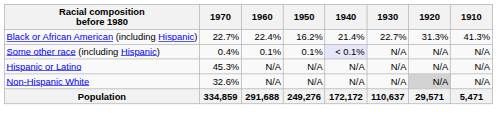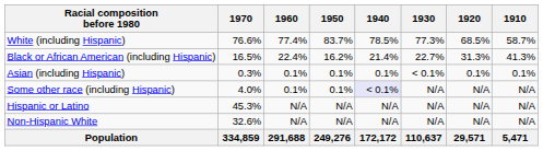 <table class="wikitable collapsible collapsed" style="font-size: 90%; text-align: right;">
 <tr>
 <th>Racial composition<br>before 1980</th>
 <th style="width: 4em;">1970</th>
 <th style="width: 4em;">1960</th>
 <th style="width: 4em;">1950</th>
 <th style="width: 4em;">1940</th>
 <th style="width: 4em;">1930</th>
 <th style="width: 4em;">1920</th>
 <th style="width: 4em;">1910</th>
 </tr>
 <tr>
+<td align="left"><a href='#'>White</a> (including <a href='#'>Hispanic</a>)</td>
+<td>76.6%</td>
+<td>77.4%</td>
+<td>83.7%</td>
+<td>78.5%</td>
+<td>77.3%</td>
+<td>68.5%</td>
+<td>58.7%</td>
+</tr>
+<tr>
 <td align="left"><a href='#'>Black or African American</a> (including <a href='#'>Hispanic</a>)</td>
-<td>22.7%</td>
+<td>16.5%</td>
 <td>22.4%</td>
 <td>16.2%</td>
 <td>21.4%</td>
 <td>22.7%</td>
 <td>31.3%</td>
 <td>41.3%</td>
 </tr>
 <tr>
+<td align="left"><a href='#'>Asian</a>  (including <a href='#'>Hispanic</a>)</td>
+<td>0.3%</td>
+<td>0.1%</td>
+<td>0.1%</td>
+<td>0.1%</td>
+<td>< 0.1%</td>
+<td>0.1%</td>
+<td>0.1%</td>
+</tr>
+<tr>
 <td align="left"><a href='#'>Some other race</a> (including <a href='#'>Hispanic</a>)</td>
-<td>0.4%</td>
+<td>4.0%</td>
 <td>0.1%</td>
 <td>0.1%</td>
 <td style="background: lavender;">< 0.1%</td>
 <td>N/A</td>
 <td>N/A</td>
 <td>N/A</td>
 </tr>
 <tr>
 <td align="left"><a href='#'>Hispanic or Latino</a></td>
 <td>45.3%</td>
 <td>N/A</td>
 <td>N/A</td>
 <td>N/A</td>
 <td>N/A</td>
 <td>N/A</td>
 <td>N/A</td>
 </tr>
 <tr>
 <td align="left"><a href='#'>Non-Hispanic White</a></td>
 <td>32.6%</td>
 <td>N/A</td>
 <td>N/A</td>
 <td>N/A</td>
 <td>N/A</td>
-<td style="background: lightgrey;">N/A</td>
+<td>N/A</td>
 <td>N/A</td>
 </tr>
 <tr>
 <th align="left">Population</th>
 <th>334,859</th>
 <th>291,688</th>
 <th>249,276</th>
 <th>172,172</th>
 <th>110,637</th>
 <th>29,571</th>
 <th>5,471</th>
 </tr>
 </table>
